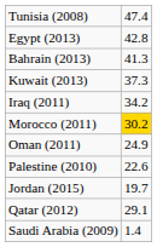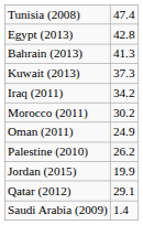 <table class="wikitable">
 <tr>
 <td>Tunisia  (2008)</td>
 <td>47.4</td>
 </tr>
 <tr>
 <td>Egypt  (2013)</td>
 <td>42.8</td>
 </tr>
 <tr>
 <td>Bahrain  (2013)</td>
 <td>41.3</td>
 </tr>
 <tr>
 <td>Kuwait  (2013)</td>
 <td>37.3</td>
 </tr>
 <tr>
 <td>Iraq  (2011)</td>
 <td>34.2</td>
 </tr>
 <tr>
 <td>Morocco  (2011)</td>
-<td style="background: gold;">30.2</td>
+<td>30.2</td>
 </tr>
 <tr>
 <td>Oman (2011)</td>
 <td>24.9</td>
 </tr>
 <tr>
 <td>Palestine (2010)</td>
-<td>22.6</td>
+<td>26.2</td>
 </tr>
 <tr>
 <td>Jordan  (2015)</td>
-<td>19.7</td>
+<td>19.9</td>
 </tr>
 <tr>
 <td>Qatar (2012)</td>
 <td>29.1</td>
 </tr>
 <tr>
 <td>Saudi Arabia (2009)</td>
 <td>1.4</td>
 </tr>
 </table>
